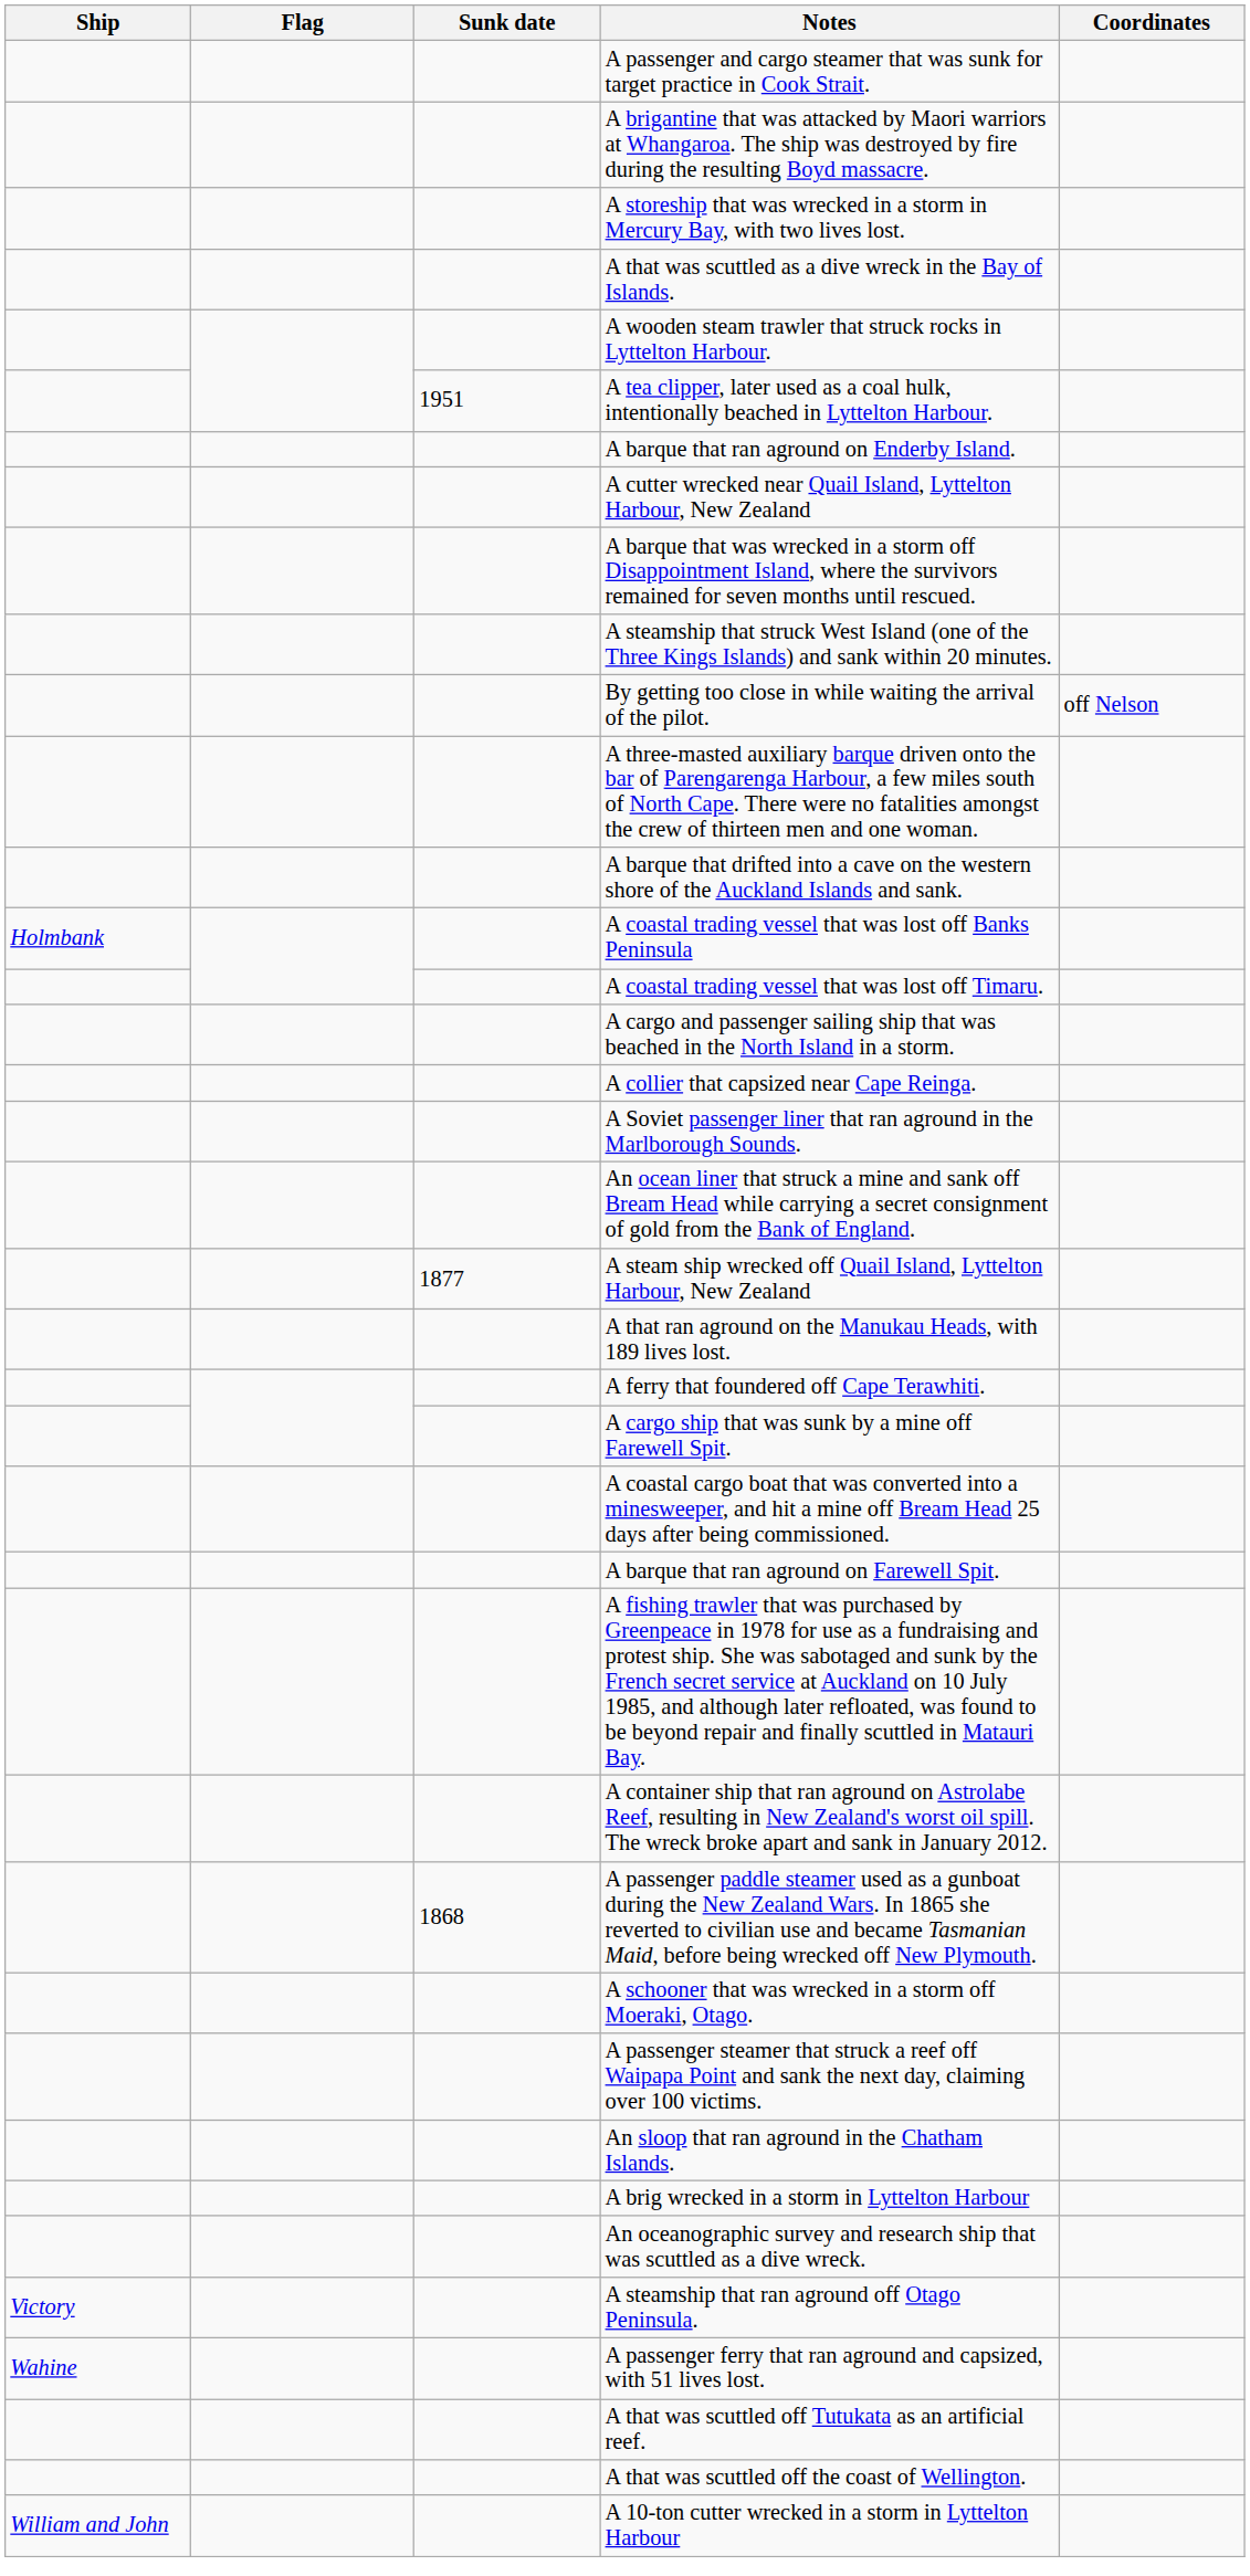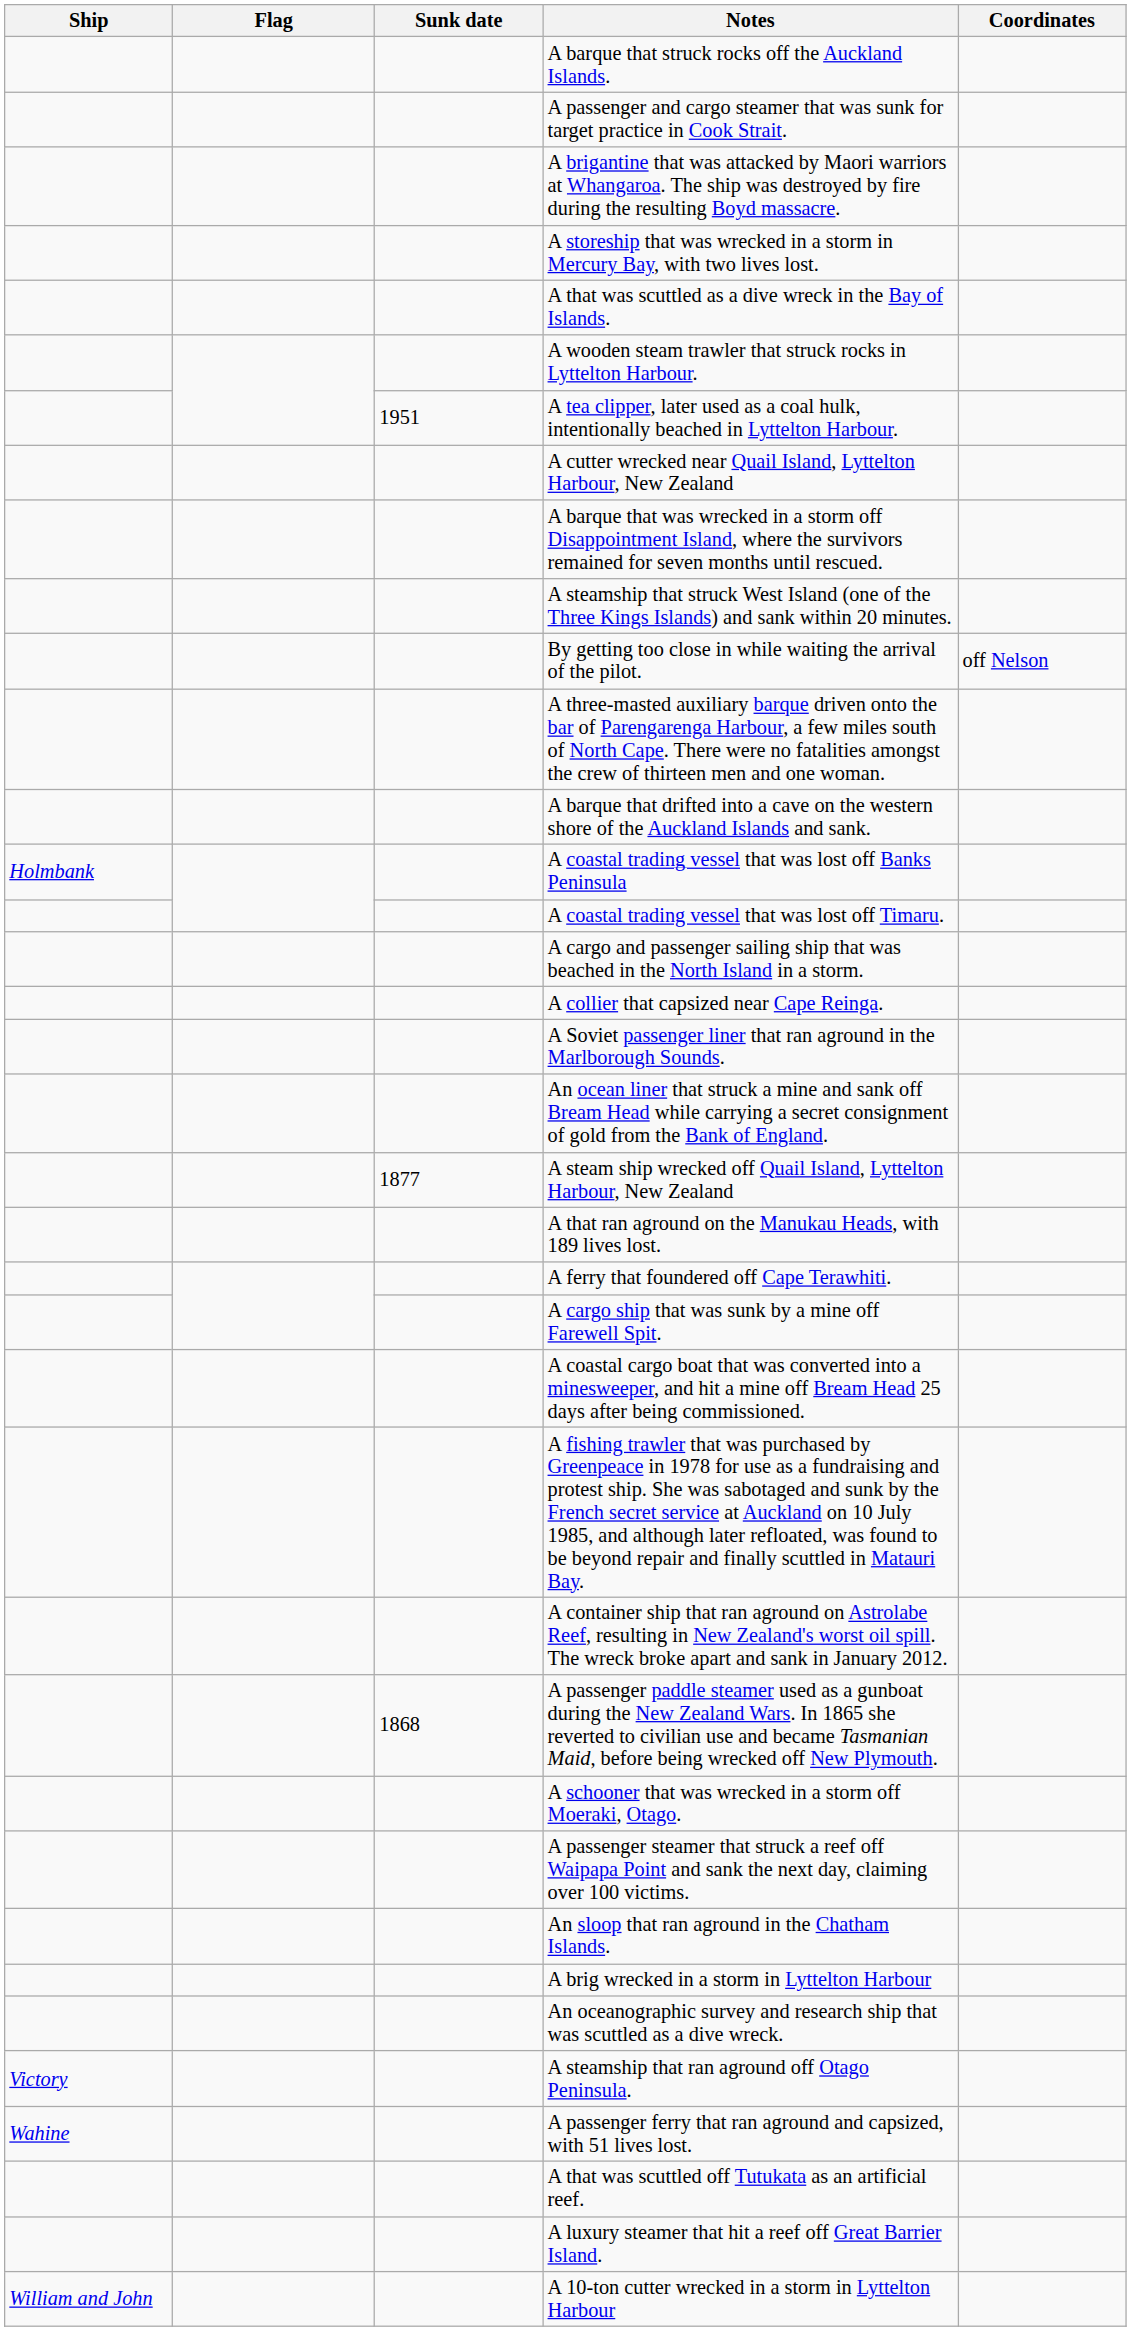 <table class="wikitable sortable" style="width:100%">
 <tr>
 <th style="width:15%">Ship</th>
 <th style="width:18%">Flag</th>
 <th style="width:15%">Sunk date</th>
 <th style="width:37%" class="unsortable">Notes</th>
 <th style="width:15%">Coordinates</th>
+</tr>
+<tr>
+<td></td>
+<td></td>
+<td></td>
+<td>A barque that struck rocks off the <a href='#'>Auckland Islands</a>.</td>
+<td></td>
 </tr>
 <tr>
 <td></td>
 <td></td>
 <td></td>
 <td>A passenger and cargo steamer that was sunk for target practice in <a href='#'>Cook Strait</a>.</td>
 <td></td>
 </tr>
 <tr>
 <td></td>
 <td></td>
 <td></td>
 <td>A <a href='#'>brigantine</a> that was attacked by Maori warriors at <a href='#'>Whangaroa</a>. The ship was destroyed by fire during the resulting <a href='#'>Boyd massacre</a>.</td>
 <td></td>
 </tr>
 <tr>
 <td></td>
 <td></td>
 <td></td>
 <td>A <a href='#'>storeship</a> that was wrecked in a storm in <a href='#'>Mercury Bay</a>, with two lives lost.</td>
 <td></td>
 </tr>
 <tr>
 <td></td>
 <td></td>
 <td></td>
 <td>A  that was scuttled as a dive wreck in the <a href='#'>Bay of Islands</a>.</td>
 <td></td>
 </tr>
 <tr>
 <td></td>
 <td rowspan="2"></td>
 <td></td>
 <td>A wooden steam trawler that struck rocks in <a href='#'>Lyttelton Harbour</a>.</td>
 <td></td>
 </tr>
 <tr>
 <td></td>
 <td>1951</td>
 <td>A <a href='#'>tea clipper</a>, later used as a coal hulk, intentionally beached in <a href='#'>Lyttelton Harbour</a>.</td>
-<td></td>
-</tr>
-<tr>
-<td></td>
-<td></td>
-<td></td>
-<td>A barque that ran aground on <a href='#'>Enderby Island</a>.</td>
 <td></td>
 </tr>
 <tr>
 <td></td>
 <td></td>
 <td></td>
 <td>A cutter wrecked near <a href='#'>Quail Island</a>, <a href='#'>Lyttelton Harbour</a>, New Zealand</td>
 <td></td>
 </tr>
 <tr>
 <td></td>
 <td></td>
 <td></td>
 <td>A barque that was wrecked in a storm off <a href='#'>Disappointment Island</a>, where the survivors remained for seven months until rescued.</td>
 <td></td>
 </tr>
 <tr>
 <td></td>
 <td></td>
 <td></td>
 <td>A steamship that struck West Island (one of the <a href='#'>Three Kings Islands</a>) and sank within 20 minutes.</td>
 <td></td>
 </tr>
 <tr>
 <td></td>
 <td></td>
 <td></td>
 <td>By getting too close in while waiting the arrival of the pilot.</td>
 <td>off <a href='#'>Nelson</a></td>
 </tr>
 <tr>
 <td></td>
 <td></td>
 <td></td>
 <td>A three-masted auxiliary <a href='#'>barque</a> driven onto the <a href='#'>bar</a> of <a href='#'>Parengarenga Harbour</a>, a few miles south of <a href='#'>North Cape</a>. There were no fatalities amongst the crew of thirteen men and one woman.</td>
 <td></td>
 </tr>
 <tr>
 <td></td>
 <td></td>
 <td></td>
 <td>A barque that drifted into a cave on the western shore of the <a href='#'>Auckland Islands</a> and sank.</td>
 <td></td>
 </tr>
 <tr>
 <td><em><a href='#'>Holmbank</a></em></td>
 <td rowspan="2"></td>
 <td></td>
 <td>A <a href='#'>coastal trading vessel</a> that was lost off <a href='#'>Banks Peninsula</a></td>
 <td></td>
 </tr>
 <tr>
 <td></td>
 <td></td>
 <td>A <a href='#'>coastal trading vessel</a> that was lost off <a href='#'>Timaru</a>.</td>
 <td></td>
 </tr>
 <tr>
 <td></td>
 <td></td>
 <td></td>
 <td>A cargo and passenger sailing ship that was beached in the <a href='#'>North Island</a> in a storm.</td>
 <td></td>
 </tr>
 <tr>
 <td></td>
 <td></td>
 <td></td>
 <td>A <a href='#'>collier</a> that capsized near <a href='#'>Cape Reinga</a>.</td>
 <td></td>
 </tr>
 <tr>
 <td></td>
 <td></td>
 <td></td>
 <td>A Soviet <a href='#'>passenger liner</a> that ran aground in the <a href='#'>Marlborough Sounds</a>.</td>
 <td></td>
 </tr>
 <tr>
 <td></td>
 <td></td>
 <td></td>
 <td>An <a href='#'>ocean liner</a> that struck a mine and sank off <a href='#'>Bream Head</a> while carrying a secret consignment of gold from the <a href='#'>Bank of England</a>.</td>
 <td></td>
 </tr>
 <tr>
 <td></td>
 <td></td>
 <td>1877</td>
 <td>A steam ship wrecked off <a href='#'>Quail Island</a>, <a href='#'>Lyttelton Harbour</a>, New Zealand</td>
 <td></td>
 </tr>
 <tr>
 <td></td>
 <td></td>
 <td></td>
 <td>A  that ran aground on the <a href='#'>Manukau Heads</a>, with 189 lives lost.</td>
 <td></td>
 </tr>
 <tr>
 <td></td>
 <td rowspan="2"></td>
 <td></td>
 <td>A ferry that foundered off <a href='#'>Cape Terawhiti</a>.</td>
 <td></td>
 </tr>
 <tr>
 <td></td>
 <td></td>
 <td>A <a href='#'>cargo ship</a> that was sunk by a mine off <a href='#'>Farewell Spit</a>.</td>
 <td></td>
 </tr>
 <tr>
 <td></td>
 <td></td>
 <td></td>
 <td>A coastal cargo boat that was converted into a <a href='#'>minesweeper</a>, and hit a mine off <a href='#'>Bream Head</a> 25 days after being commissioned.</td>
 <td></td>
 </tr>
 <tr>
 <td></td>
 <td></td>
 <td></td>
-<td>A barque that ran aground on <a href='#'>Farewell Spit</a>.</td>
-<td></td>
-</tr>
-<tr>
-<td></td>
-<td></td>
-<td></td>
 <td>A <a href='#'>fishing trawler</a> that was purchased by <a href='#'>Greenpeace</a> in 1978 for use as a fundraising and protest ship. She was sabotaged and sunk by the <a href='#'>French secret service</a> at <a href='#'>Auckland</a> on 10 July 1985, and although later refloated, was found to be beyond repair and finally scuttled in <a href='#'>Matauri Bay</a>.</td>
 <td></td>
 </tr>
 <tr>
 <td></td>
 <td></td>
 <td></td>
 <td>A container ship that ran aground on <a href='#'>Astrolabe Reef</a>, resulting in <a href='#'>New Zealand's worst oil spill</a>. The wreck broke apart and sank in January 2012.</td>
 <td></td>
 </tr>
 <tr>
 <td></td>
 <td></td>
 <td>1868</td>
 <td>A passenger <a href='#'>paddle steamer</a> used as a gunboat during the <a href='#'>New Zealand Wars</a>. In 1865 she reverted to civilian use and became <em>Tasmanian Maid</em>, before being wrecked off <a href='#'>New Plymouth</a>.</td>
 <td></td>
 </tr>
 <tr>
 <td></td>
 <td></td>
 <td></td>
 <td>A <a href='#'>schooner</a> that was wrecked in a storm off <a href='#'>Moeraki</a>, <a href='#'>Otago</a>.</td>
 <td></td>
 </tr>
 <tr>
 <td></td>
 <td></td>
 <td></td>
 <td>A passenger steamer that struck a reef off <a href='#'>Waipapa Point</a> and sank the next day, claiming over 100 victims.</td>
 <td></td>
 </tr>
 <tr>
 <td></td>
 <td></td>
 <td></td>
 <td>An  <a href='#'>sloop</a> that ran aground in the <a href='#'>Chatham Islands</a>.</td>
 <td></td>
 </tr>
 <tr>
 <td></td>
 <td></td>
 <td></td>
 <td>A brig wrecked in a storm in <a href='#'>Lyttelton Harbour</a></td>
 <td></td>
 </tr>
 <tr>
 <td></td>
 <td></td>
 <td></td>
 <td>An oceanographic survey and research ship that was scuttled as a dive wreck.</td>
 <td></td>
 </tr>
 <tr>
 <td><a href='#'><em>Victory</em></a></td>
 <td></td>
 <td></td>
 <td>A steamship that ran aground off <a href='#'>Otago Peninsula</a>.</td>
 <td></td>
 </tr>
 <tr>
 <td><em><a href='#'>Wahine</a></em></td>
 <td></td>
 <td></td>
 <td>A passenger ferry that ran aground and capsized, with 51 lives lost.</td>
 <td></td>
 </tr>
 <tr>
 <td></td>
 <td></td>
 <td></td>
 <td>A  that was scuttled off <a href='#'>Tutukata</a> as an artificial reef.</td>
 <td></td>
 </tr>
 <tr>
 <td></td>
 <td></td>
 <td></td>
-<td>A  that was scuttled off the coast of <a href='#'>Wellington</a>.</td>
+<td>A luxury steamer that hit a reef off <a href='#'>Great Barrier Island</a>.</td>
 <td></td>
 </tr>
 <tr>
 <td><em><a href='#'>William and John</a></em></td>
 <td></td>
 <td></td>
 <td>A 10-ton cutter wrecked in a storm in <a href='#'>Lyttelton Harbour</a></td>
 <td></td>
 </tr>
 </table>
